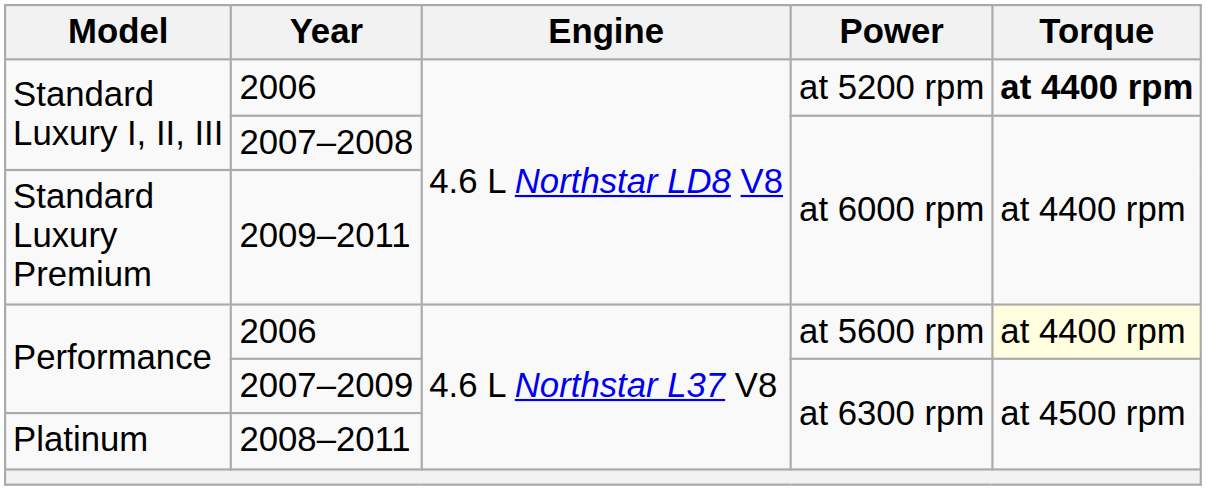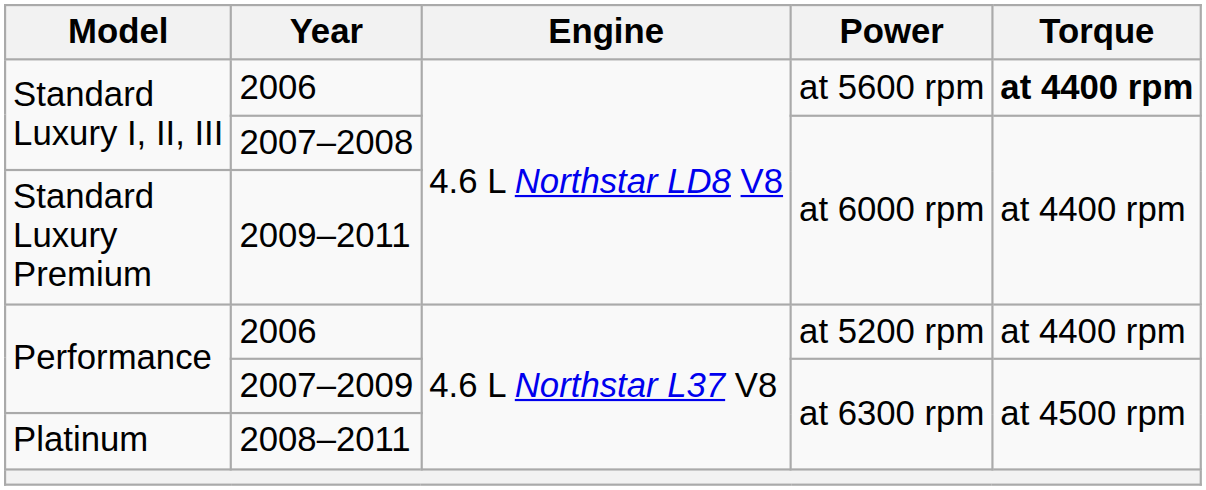 <table class="wikitable">
 <tr>
 <th>Model</th>
 <th>Year</th>
 <th>Engine</th>
 <th>Power</th>
 <th>Torque</th>
 </tr>
 <tr>
 <td rowspan=2>Standard<br>Luxury I, II, III</td>
 <td>2006</td>
 <td rowspan=3>4.6 L <em><a href='#'>Northstar LD8</a></em> <a href='#'>V8</a></td>
-<td> at 5200 rpm</td>
+<td> at 5600 rpm</td>
 <td><strong> at 4400 rpm</strong></td>
 </tr>
 <tr>
 <td>2007–2008</td>
 <td rowspan=2> at 6000 rpm</td>
 <td rowspan=2> at 4400 rpm</td>
 </tr>
 <tr>
 <td>Standard<br>Luxury<br>Premium</td>
 <td>2009–2011</td>
 </tr>
 <tr>
 <td rowspan=2>Performance</td>
 <td>2006</td>
 <td rowspan=3>4.6 L <em><a href='#'>Northstar L37</a></em> V8</td>
-<td> at 5600 rpm</td>
-<td style="background: lightyellow;"> at 4400 rpm</td>
+<td> at 5200 rpm</td>
+<td> at 4400 rpm</td>
 </tr>
 <tr>
 <td>2007–2009</td>
 <td rowspan=2> at 6300 rpm</td>
 <td rowspan=2> at 4500 rpm</td>
 </tr>
 <tr>
 <td>Platinum</td>
 <td>2008–2011</td>
 </tr>
 <tr>
 <th colspan=5></th>
 </tr>
 </table>
